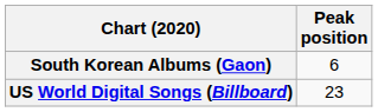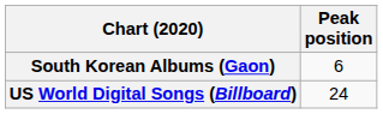 <table class="wikitable sortable plainrowheaders" style="text-align:center">
 <tr>
 <th scope="col">Chart (2020)</th>
 <th scope="col">Peak<br>position</th>
 </tr>
 <tr>
 <th scope="row">South Korean Albums (<a href='#'>Gaon</a>)</th>
 <td>6</td>
 </tr>
 <tr>
 <th scope="row">US <a href='#'>World Digital Songs</a> (<em><a href='#'>Billboard</a></em>)</th>
-<td>23</td>
+<td>24</td>
 </tr>
 </table>
